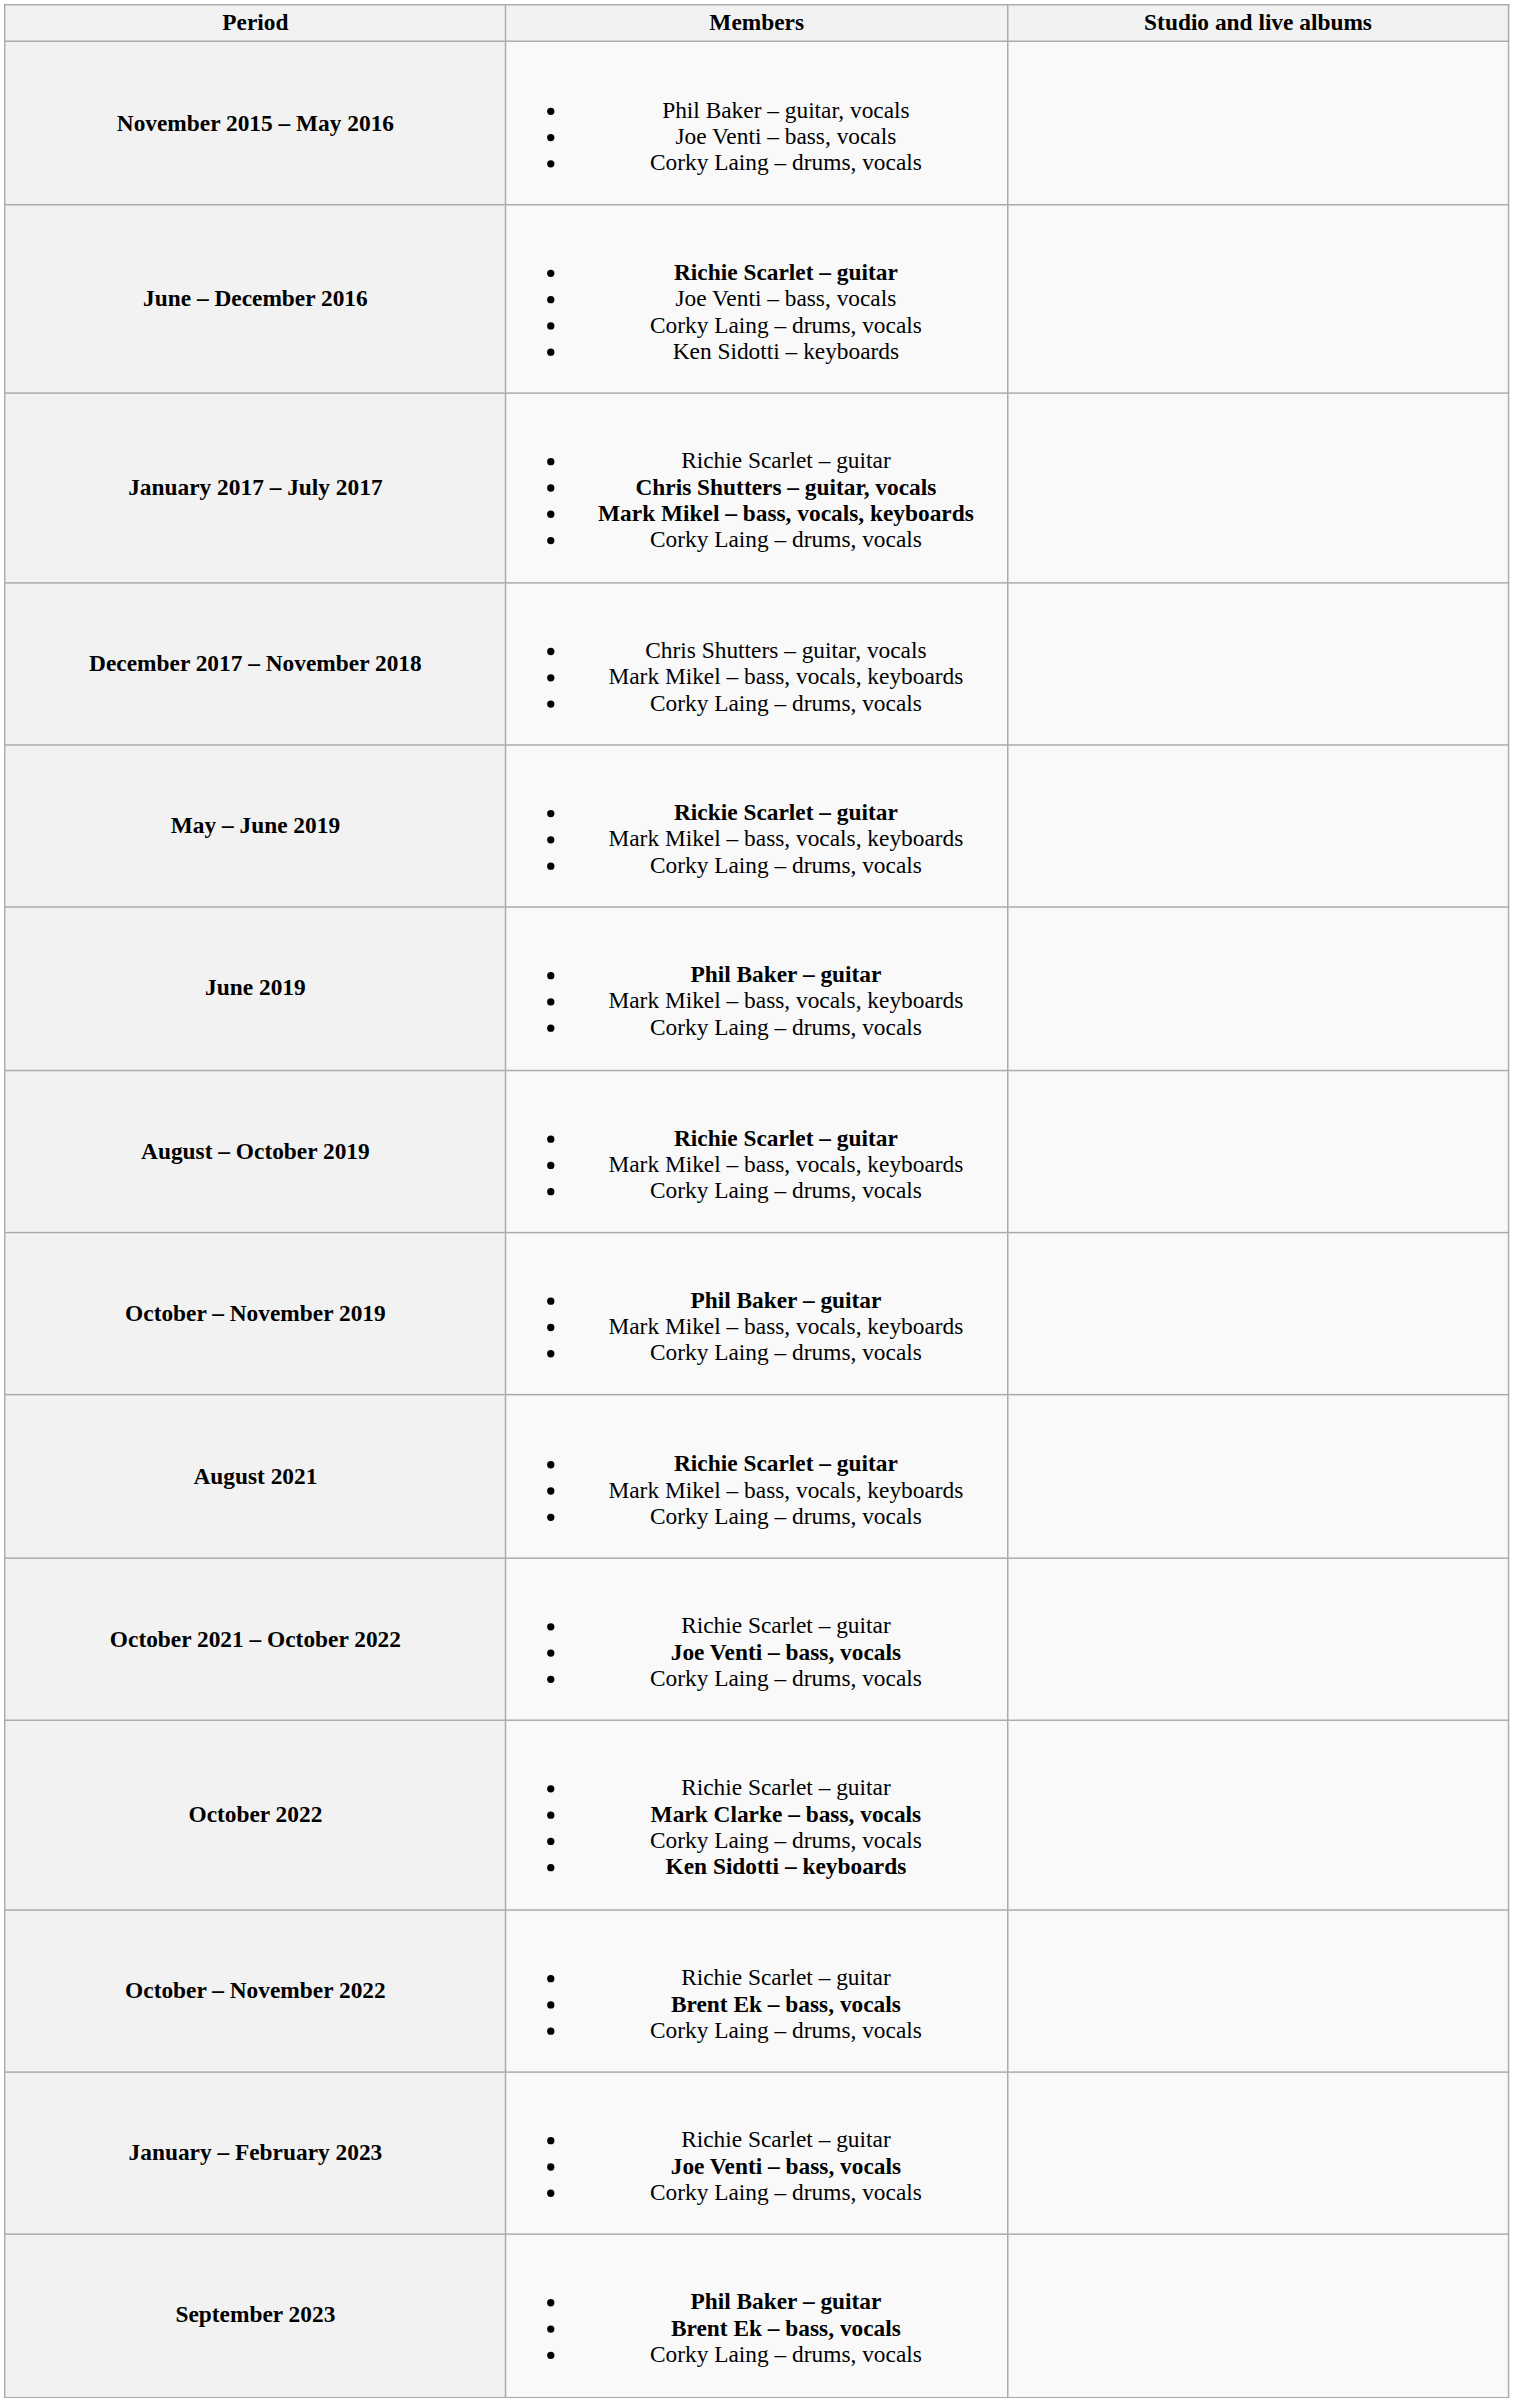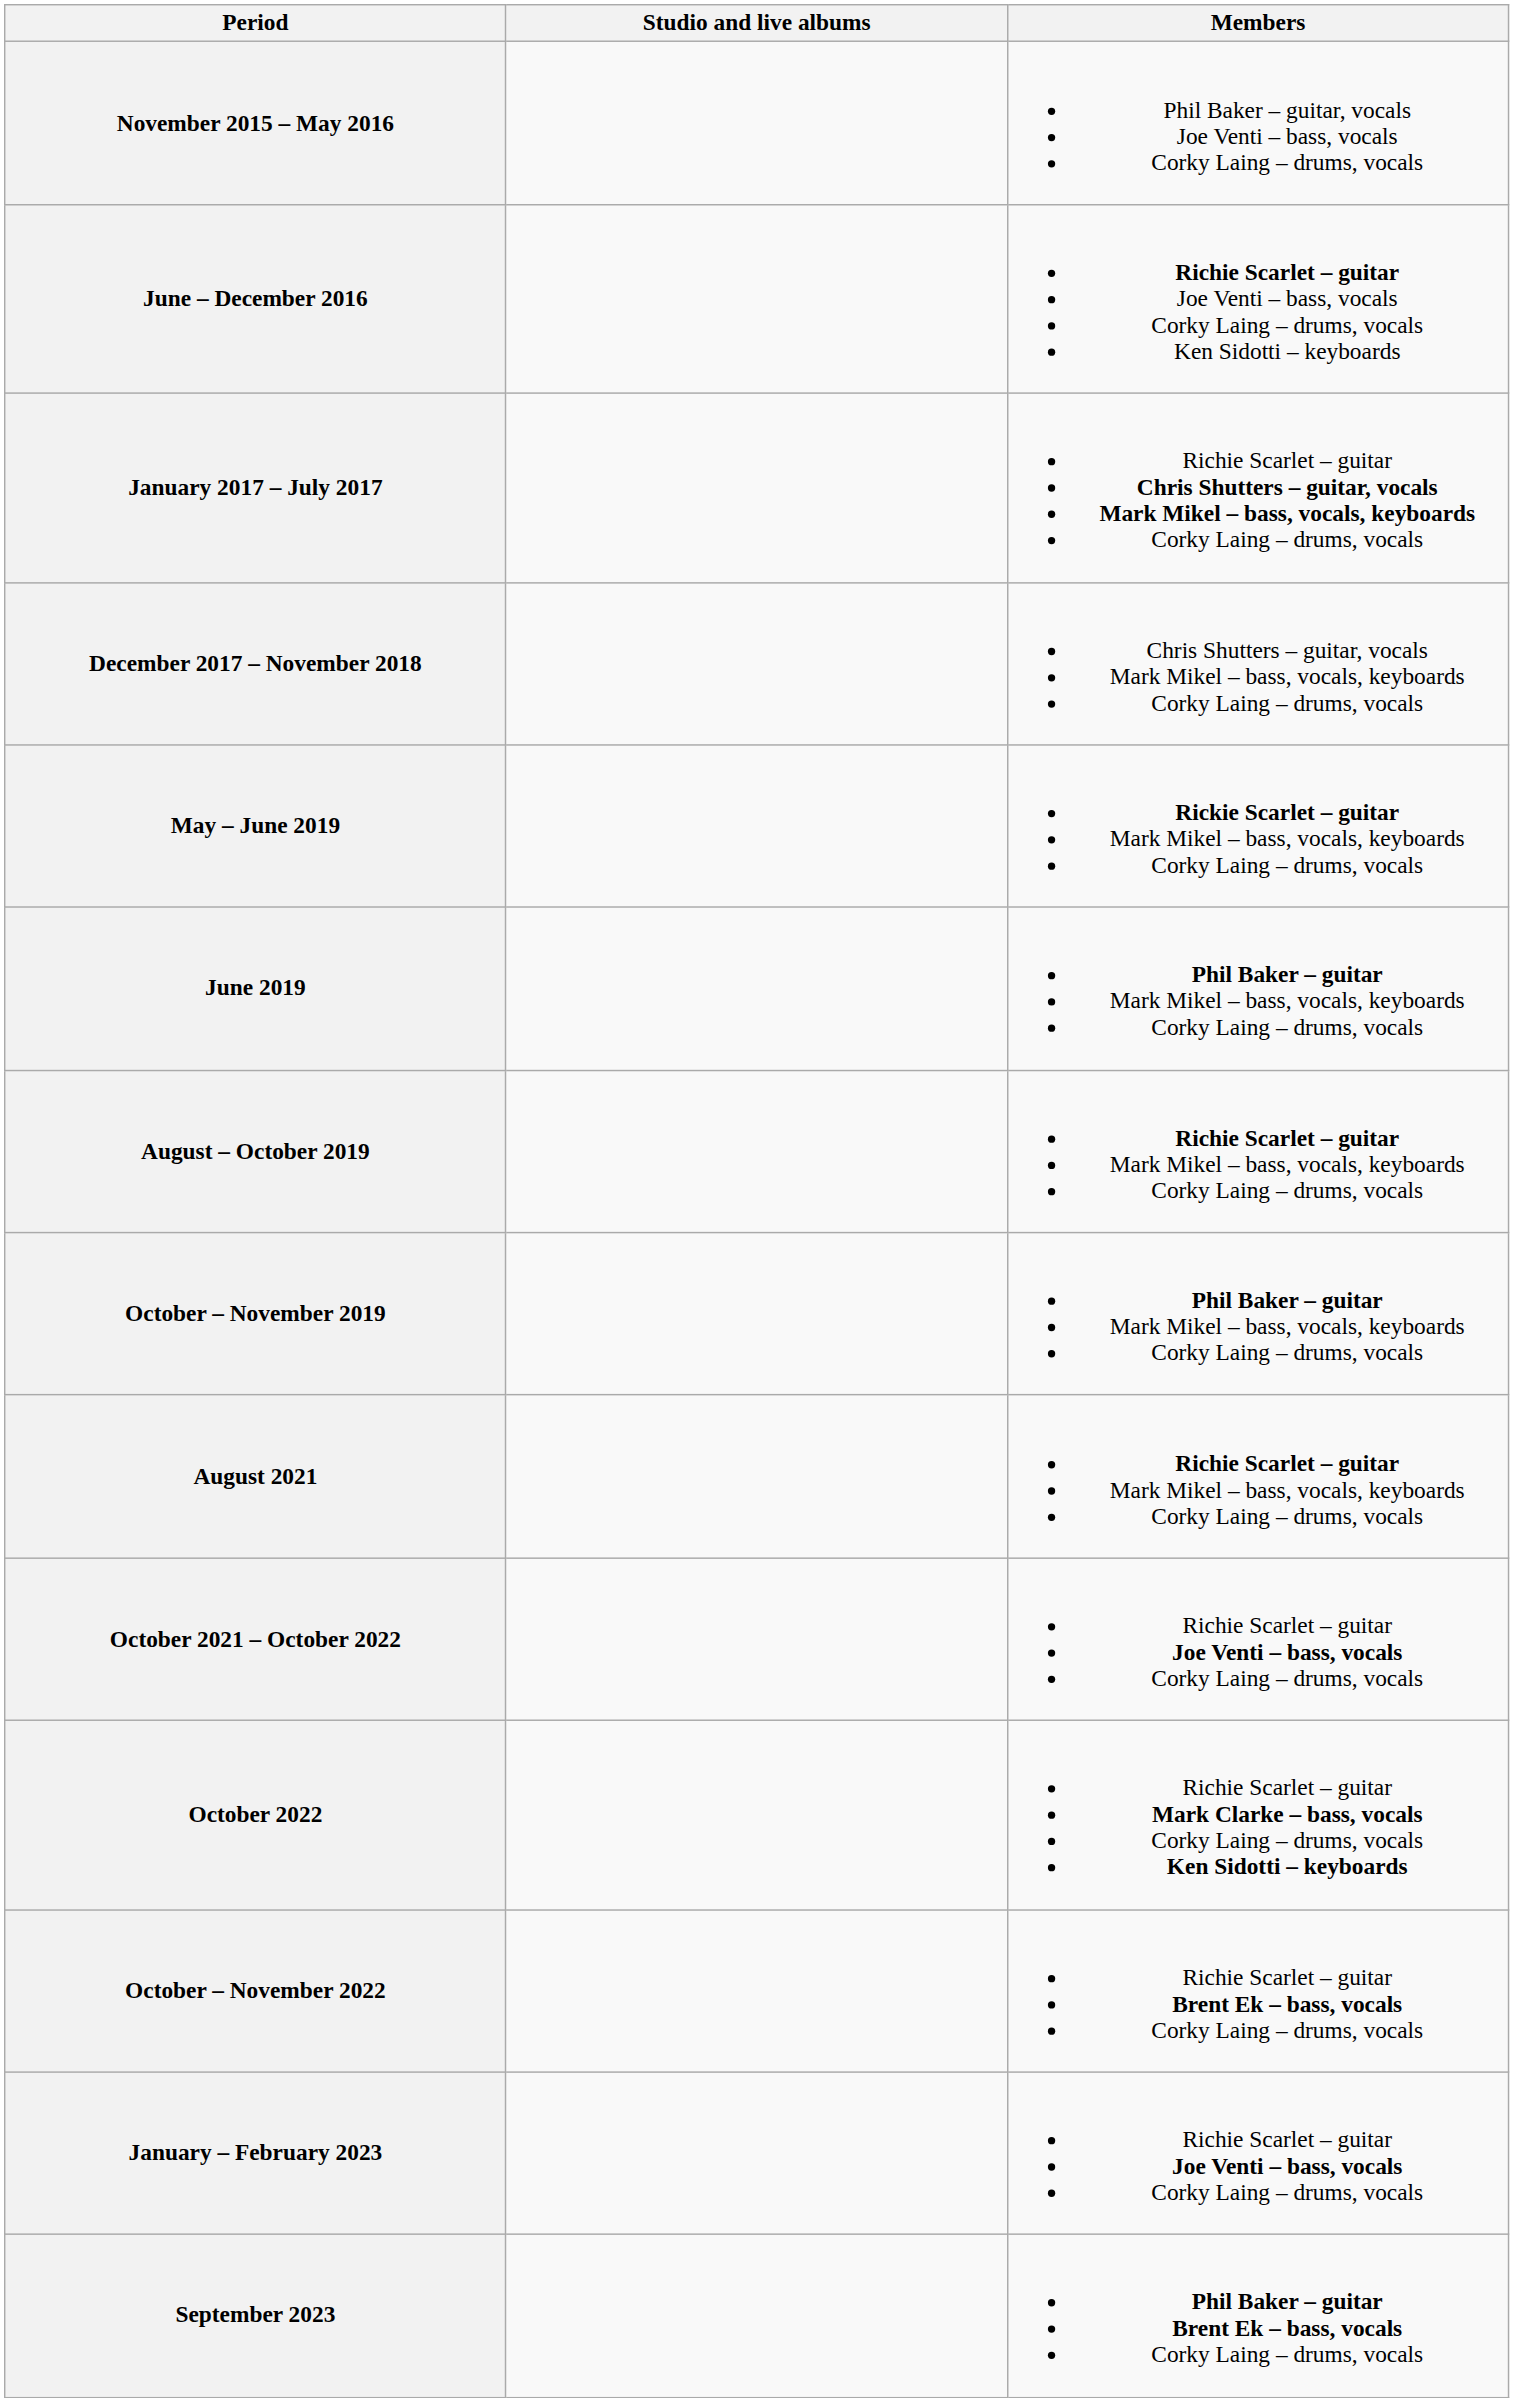 <table class="wikitable plainrowheaders" style="text-align:center;">
 <tr>
 <th scope="col" style="width:21em;">Period</th>
+<th scope="col" style="width:21em;">Studio and live albums</th>
 <th scope="col" style="width:21em;">Members</th>
-<th scope="col" style="width:21em;">Studio and live albums</th>
 </tr>
 <tr>
 <th>November 2015 – May 2016</th>
+<td></td>
 <td><br><ul><li>Phil Baker – guitar, vocals</li><li>Joe Venti – bass, vocals</li><li>Corky Laing – drums, vocals</li></ul></td>
-<td></td>
 </tr>
 <tr>
 <th>June – December 2016</th>
+<td></td>
 <td><br><ul><li><strong>Richie Scarlet – guitar</strong></li><li>Joe Venti – bass, vocals</li><li>Corky Laing – drums, vocals</li><li>Ken Sidotti – keyboards</li></ul></td>
-<td></td>
 </tr>
 <tr>
 <th>January 2017 – July 2017</th>
+<td></td>
 <td><br><ul><li>Richie Scarlet – guitar</li><li><strong>Chris Shutters – guitar, vocals</strong></li><li><strong>Mark Mikel – bass, vocals, keyboards</strong></li><li>Corky Laing – drums, vocals</li></ul></td>
-<td></td>
 </tr>
 <tr>
 <th>December 2017 – November 2018</th>
+<td></td>
 <td><br><ul><li>Chris Shutters – guitar, vocals</li><li>Mark Mikel – bass, vocals, keyboards</li><li>Corky Laing – drums, vocals</li></ul></td>
-<td></td>
 </tr>
 <tr>
 <th>May – June 2019</th>
+<td></td>
 <td><br><ul><li><strong>Rickie Scarlet – guitar</strong></li><li>Mark Mikel – bass, vocals, keyboards</li><li>Corky Laing – drums, vocals</li></ul></td>
-<td></td>
 </tr>
 <tr>
 <th>June 2019</th>
+<td></td>
 <td><br><ul><li><strong>Phil Baker – guitar</strong></li><li>Mark Mikel – bass, vocals, keyboards</li><li>Corky Laing – drums, vocals</li></ul></td>
-<td></td>
 </tr>
 <tr>
 <th>August – October 2019</th>
+<td></td>
 <td><br><ul><li><strong>Richie Scarlet – guitar</strong></li><li>Mark Mikel – bass, vocals, keyboards</li><li>Corky Laing – drums, vocals</li></ul></td>
-<td></td>
 </tr>
 <tr>
 <th>October – November 2019</th>
+<td></td>
 <td><br><ul><li><strong>Phil Baker – guitar</strong></li><li>Mark Mikel – bass, vocals, keyboards</li><li>Corky Laing – drums, vocals</li></ul></td>
-<td></td>
 </tr>
 <tr>
 <th>August 2021</th>
+<td></td>
 <td><br><ul><li><strong>Richie Scarlet – guitar</strong></li><li>Mark Mikel – bass, vocals, keyboards</li><li>Corky Laing – drums, vocals</li></ul></td>
-<td></td>
 </tr>
 <tr>
 <th>October 2021 – October 2022</th>
+<td></td>
 <td><br><ul><li>Richie Scarlet – guitar</li><li><strong>Joe Venti – bass, vocals</strong></li><li>Corky Laing – drums, vocals</li></ul></td>
-<td></td>
 </tr>
 <tr>
 <th>October 2022</th>
+<td></td>
 <td><br><ul><li>Richie Scarlet – guitar</li><li><strong>Mark Clarke – bass, vocals</strong></li><li>Corky Laing – drums, vocals</li><li><strong>Ken Sidotti – keyboards</strong></li></ul></td>
-<td></td>
 </tr>
 <tr>
 <th>October – November 2022</th>
+<td></td>
 <td><br><ul><li>Richie Scarlet – guitar</li><li><strong>Brent Ek – bass, vocals</strong></li><li>Corky Laing – drums, vocals</li></ul></td>
-<td></td>
 </tr>
 <tr>
 <th>January – February 2023</th>
+<td></td>
 <td><br><ul><li>Richie Scarlet – guitar</li><li><strong>Joe Venti – bass, vocals</strong></li><li>Corky Laing – drums, vocals</li></ul></td>
-<td></td>
 </tr>
 <tr>
 <th>September 2023</th>
+<td></td>
 <td><br><ul><li><strong>Phil Baker – guitar</strong></li><li><strong>Brent Ek – bass, vocals</strong></li><li>Corky Laing – drums, vocals</li></ul></td>
-<td></td>
 </tr>
 </table>
